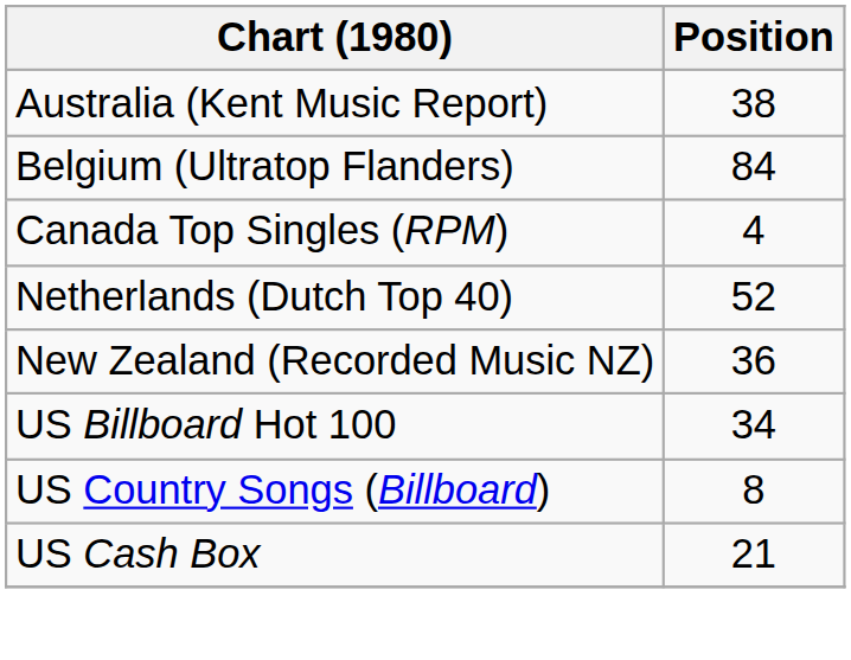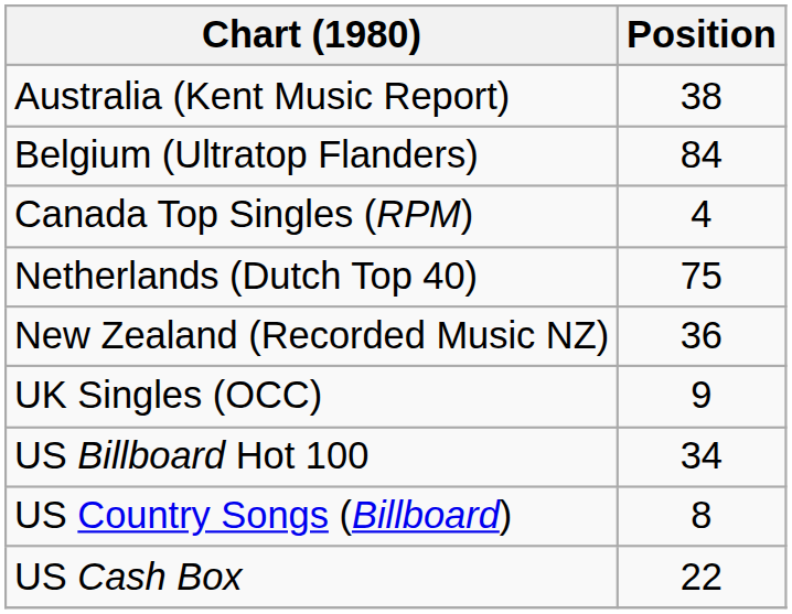 <table class="wikitable sortable">
 <tr>
 <th>Chart (1980)</th>
 <th>Position</th>
 </tr>
 <tr>
 <td>Australia (Kent Music Report)</td>
 <td style="text-align:center;">38</td>
 </tr>
 <tr>
 <td>Belgium (Ultratop Flanders)</td>
 <td style="text-align:center;">84</td>
 </tr>
 <tr>
 <td>Canada Top Singles (<em>RPM</em>)</td>
 <td style="text-align:center;">4</td>
 </tr>
 <tr>
 <td>Netherlands (Dutch Top 40)</td>
-<td style="text-align:center;">52</td>
+<td style="text-align:center;">75</td>
 </tr>
 <tr>
 <td>New Zealand (Recorded Music NZ)</td>
 <td style="text-align:center;">36</td>
+</tr>
+<tr>
+<td>UK Singles (OCC)</td>
+<td style="text-align:center;">9</td>
 </tr>
 <tr>
 <td>US <em>Billboard</em> Hot 100</td>
 <td style="text-align:center;">34</td>
 </tr>
 <tr>
 <td>US <a href='#'>Country Songs</a> (<em><a href='#'>Billboard</a></em>)</td>
 <td align="center">8</td>
 </tr>
 <tr>
 <td>US <em>Cash Box</em> </td>
-<td style="text-align:center;">21</td>
+<td style="text-align:center;">22</td>
 </tr>
 <tr>
 </tr>
 </table>
